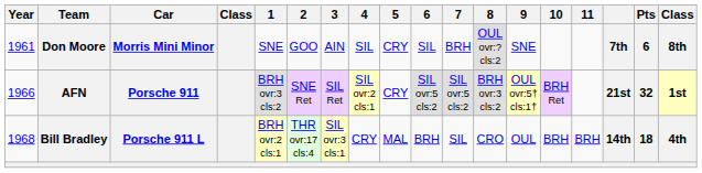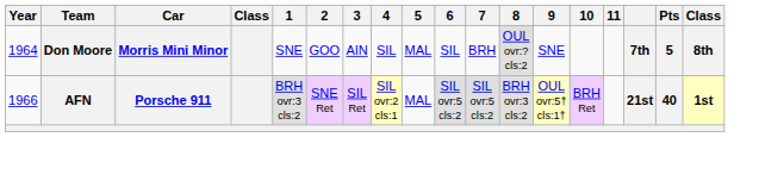 <table class="wikitable" style="text-align:center; font-size:85%">
 <tr>
 <th>Year</th>
 <th>Team</th>
 <th>Car</th>
 <th>Class</th>
 <th>1</th>
 <th>2</th>
 <th>3</th>
 <th>4</th>
 <th>5</th>
 <th>6</th>
 <th>7</th>
 <th>8</th>
 <th>9</th>
 <th>10</th>
 <th>11</th>
 <th></th>
 <th>Pts</th>
 <th>Class</th>
 </tr>
 <tr>
-<td><a href='#'>1961</a></td>
+<td><a href='#'>1964</a></td>
 <th>Don Moore</th>
 <th><a href='#'>Morris Mini Minor</a></th>
 <th><span></span></th>
 <td><a href='#'>SNE</a></td>
 <td><a href='#'>GOO</a></td>
 <td><a href='#'>AIN</a></td>
 <td><a href='#'>SIL</a></td>
-<td><a href='#'>CRY</a></td>
+<td><a href='#'>MAL</a></td>
 <td><a href='#'>SIL</a></td>
 <td><a href='#'>BRH</a></td>
 <td style="background:#DFDFDF;"><a href='#'>OUL</a><br><small>ovr:?<br>cls:2</small></td>
 <td><a href='#'>SNE</a></td>
 <td></td>
 <td></td>
 <th>7th</th>
-<th>6</th>
+<th>5</th>
 <th>8th</th>
 </tr>
 <tr>
 <td><a href='#'>1966</a></td>
 <th>AFN</th>
 <th><a href='#'>Porsche 911</a></th>
 <th><span></span></th>
 <td style="background:#DFDFDF;"><a href='#'>BRH</a><br><small>ovr:3<br>cls:2</small></td>
 <td style="background:#EFCFFF;"><a href='#'>SNE</a><br><small>Ret</small></td>
 <td style="background:#EFCFFF;"><a href='#'>SIL</a><br><small>Ret</small></td>
 <td style="background:#FFFFBF;"><a href='#'>SIL</a><br><small>ovr:2<br>cls:1</small></td>
-<td><a href='#'>CRY</a></td>
+<td><a href='#'>MAL</a></td>
 <td style="background:#DFDFDF;"><a href='#'>SIL</a><br><small>ovr:5<br>cls:2</small></td>
 <td style="background:#DFDFDF;"><a href='#'>SIL</a><br><small>ovr:5<br>cls:2</small></td>
 <td style="background:#DFDFDF;"><a href='#'>BRH</a><br><small>ovr:3<br>cls:2</small></td>
 <td style="background:#FFFFBF;"><a href='#'>OUL</a><br><small>ovr:5†<br>cls:1†</small></td>
 <td style="background:#EFCFFF;"><a href='#'>BRH</a><br><small>Ret</small></td>
 <td></td>
 <th>21st</th>
-<th>32</th>
+<th>40</th>
 <th style="background:#FFFFBF;">1st</th>
-</tr>
-<tr>
-<td><a href='#'>1968</a></td>
-<th>Bill Bradley</th>
-<th><a href='#'>Porsche 911 L</a></th>
-<th><span></span></th>
-<td style="background:#FFFFBF;"><a href='#'>BRH</a><br><small>ovr:2<br>cls:1</small></td>
-<td style="background:#DFFFDF;"><a href='#'>THR</a><br><small>ovr:17<br>cls:4</small></td>
-<td style="background:#FFFFBF;"><a href='#'>SIL</a><br><small>ovr:3<br>cls:1</small></td>
-<td><a href='#'>CRY</a></td>
-<td><a href='#'>MAL</a></td>
-<td><a href='#'>BRH</a></td>
-<td><a href='#'>SIL</a></td>
-<td><a href='#'>CRO</a></td>
-<td><a href='#'>OUL</a></td>
-<td><a href='#'>BRH</a></td>
-<td><a href='#'>BRH</a></td>
-<th>14th</th>
-<th>18</th>
-<th>4th</th>
 </tr>
 <tr>
 <th colspan="18"></th>
 </tr>
 </table>
